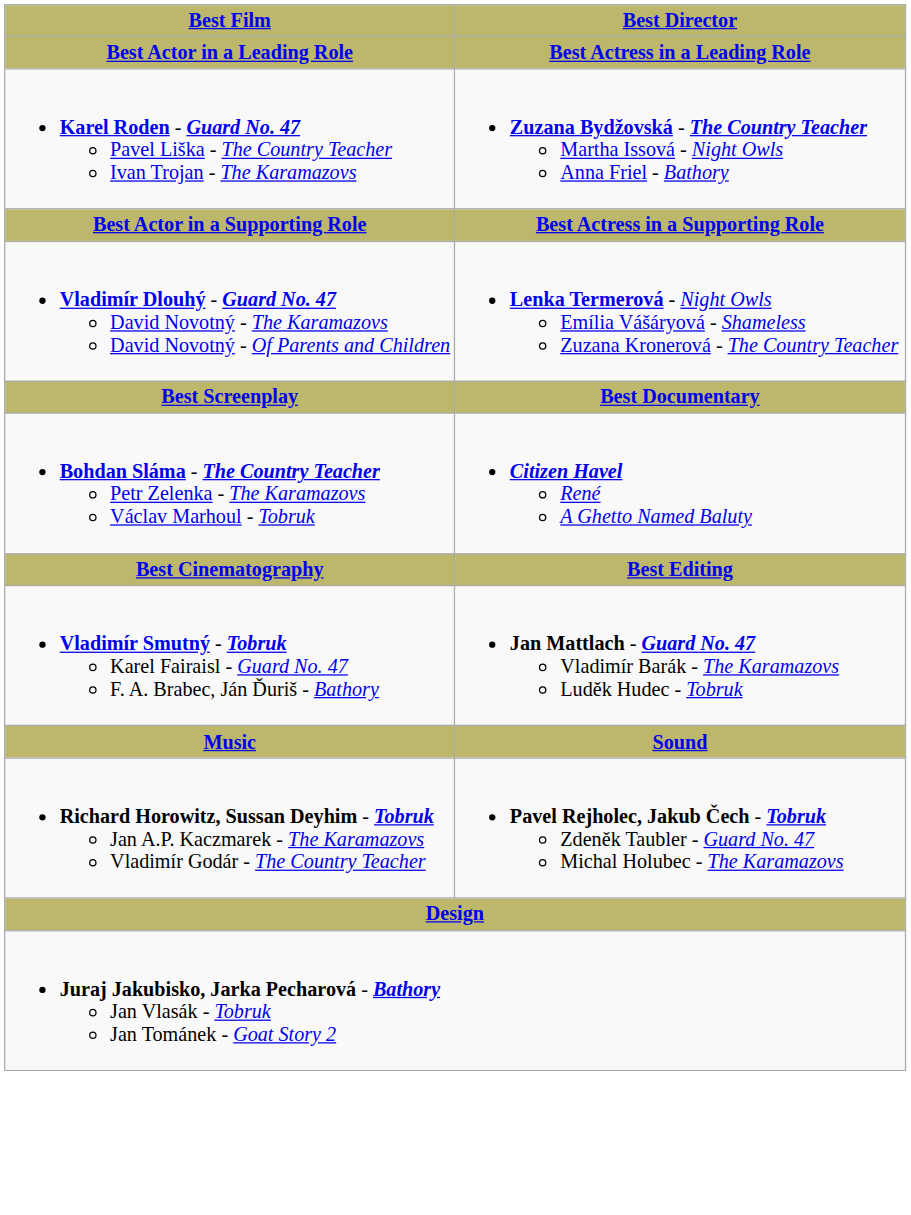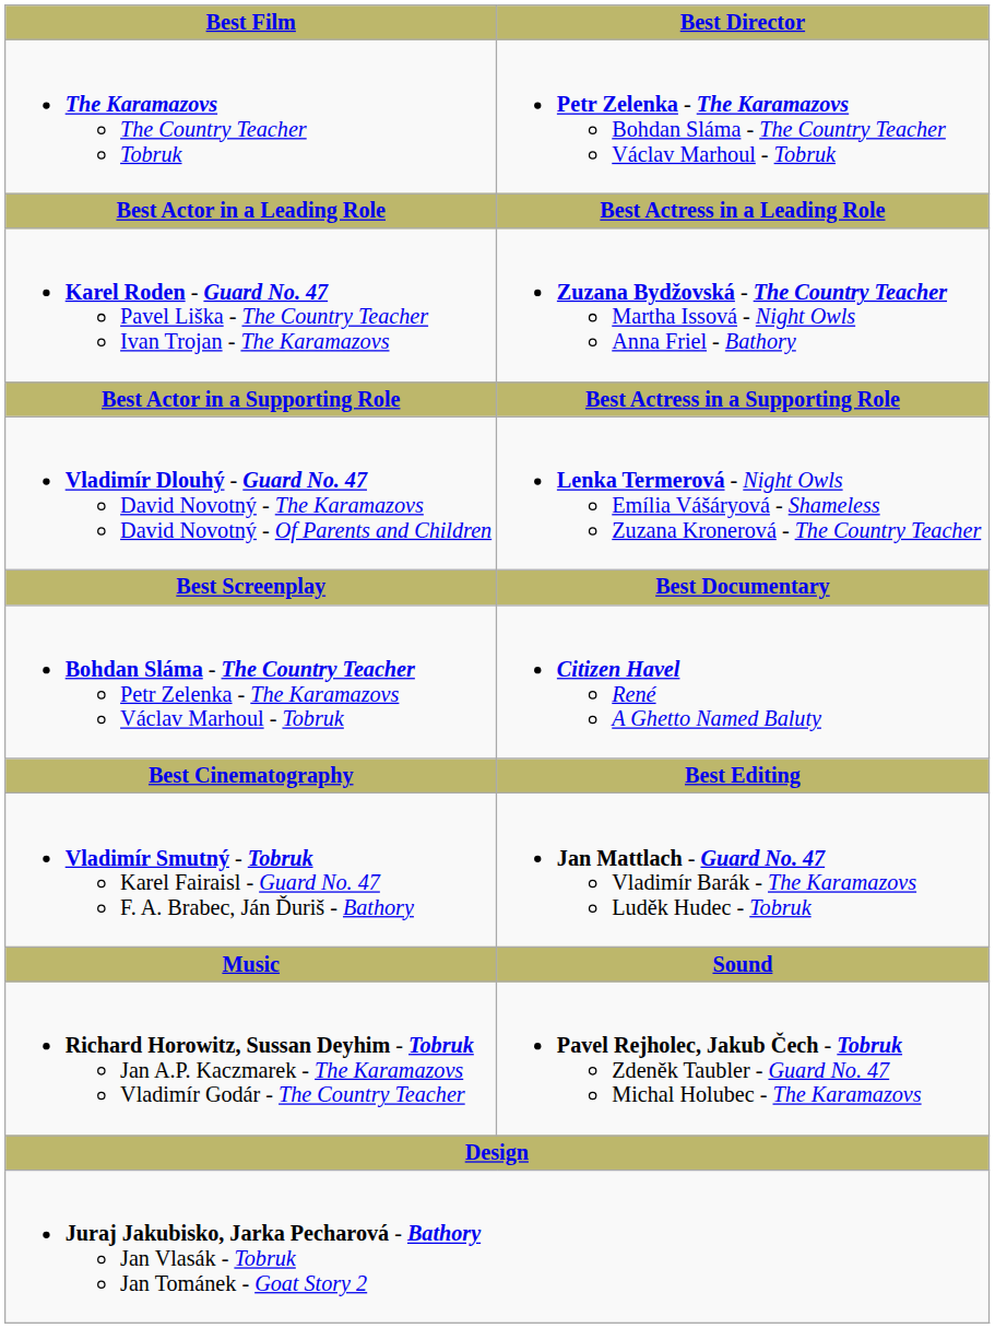 <table class=wikitable>
 <tr>
 <th style="background:#BDB76B; width: 50%"><a href='#'>Best Film</a></th>
 <th style="background:#BDB76B; width: 50%"><a href='#'>Best Director</a></th>
+</tr>
+<tr>
+<td valign="top"><br><ul><li><strong><em><a href='#'>The Karamazovs</a></em></strong><ul><li><em><a href='#'>The Country Teacher</a></em></li><li><em><a href='#'>Tobruk</a></em></li></ul></li></ul></td>
+<td valign="top"><br><ul><li><strong><a href='#'>Petr Zelenka</a></strong> - <strong><em><a href='#'>The Karamazovs</a></em></strong><ul><li><a href='#'>Bohdan Sláma</a> - <em><a href='#'>The Country Teacher</a></em></li><li><a href='#'>Václav Marhoul</a> - <em><a href='#'>Tobruk</a></em></li></ul></li></ul></td>
 </tr>
 <tr>
 <th style="background:#BDB76B;"><a href='#'>Best Actor in a Leading Role</a></th>
 <th style="background:#BDB76B;"><a href='#'>Best Actress in a Leading Role</a></th>
 </tr>
 <tr>
 <td valign="top"><br><ul><li><strong><a href='#'>Karel Roden</a></strong> - <strong><em><a href='#'>Guard No. 47</a></em></strong><ul><li><a href='#'>Pavel Liška</a> - <em><a href='#'>The Country Teacher</a></em></li><li><a href='#'>Ivan Trojan</a> - <em><a href='#'>The Karamazovs</a></em></li></ul></li></ul></td>
 <td valign="top"><br><ul><li><strong><a href='#'>Zuzana Bydžovská</a></strong> - <strong><em><a href='#'>The Country Teacher</a></em></strong><ul><li><a href='#'>Martha Issová</a> - <em><a href='#'>Night Owls</a></em></li><li><a href='#'>Anna Friel</a> - <em><a href='#'>Bathory</a></em></li></ul></li></ul></td>
 </tr>
 <tr>
 <th style="background:#BDB76B;"><a href='#'>Best Actor in a Supporting Role</a></th>
 <th style="background:#BDB76B;"><a href='#'>Best Actress in a Supporting Role</a></th>
 </tr>
 <tr>
 <td valign="top"><br><ul><li><strong><a href='#'>Vladimír Dlouhý</a></strong> - <strong><em><a href='#'>Guard No. 47</a></em></strong><ul><li><a href='#'>David Novotný</a> - <em><a href='#'>The Karamazovs</a></em></li><li><a href='#'>David Novotný</a> - <em><a href='#'>Of Parents and Children</a></em></li></ul></li></ul></td>
 <td valign="top"><br><ul><li><strong><a href='#'>Lenka Termerová</a></strong> - <em><a href='#'>Night Owls</a></em><ul><li><a href='#'>Emília Vášáryová</a> - <em><a href='#'>Shameless</a></em></li><li><a href='#'>Zuzana Kronerová</a> - <em><a href='#'>The Country Teacher</a></em></li></ul></li></ul></td>
 </tr>
 <tr>
 <th style="background:#BDB76B;"><a href='#'>Best Screenplay</a></th>
 <th style="background:#BDB76B;"><a href='#'>Best Documentary</a></th>
 </tr>
 <tr>
 <td valign="top"><br><ul><li><strong><a href='#'>Bohdan Sláma</a></strong> - <strong><em><a href='#'>The Country Teacher</a></em></strong><ul><li><a href='#'>Petr Zelenka</a> - <em><a href='#'>The Karamazovs</a></em></li><li><a href='#'>Václav Marhoul</a> - <em><a href='#'>Tobruk</a></em></li></ul></li></ul></td>
 <td valign="top"><br><ul><li><strong><em><a href='#'>Citizen Havel</a></em></strong><ul><li><em><a href='#'>René</a></em></li><li><em><a href='#'>A Ghetto Named Baluty</a></em></li></ul></li></ul></td>
 </tr>
 <tr>
 <th style="background:#BDB76B;"><a href='#'>Best Cinematography</a></th>
 <th style="background:#BDB76B;"><a href='#'>Best Editing</a></th>
 </tr>
 <tr>
 <td valign="top"><br><ul><li><strong><a href='#'>Vladimír Smutný</a></strong> - <strong><em><a href='#'>Tobruk</a></em></strong><ul><li>Karel Fairaisl - <em><a href='#'>Guard No. 47</a></em></li><li>F. A. Brabec, Ján Ďuriš - <em><a href='#'>Bathory</a></em></li></ul></li></ul></td>
 <td valign="top"><br><ul><li><strong>Jan Mattlach</strong> - <strong><em><a href='#'>Guard No. 47</a></em></strong><ul><li>Vladimír Barák - <em><a href='#'>The Karamazovs</a></em></li><li>Luděk Hudec - <em><a href='#'>Tobruk</a></em></li></ul></li></ul></td>
 </tr>
 <tr>
 <th style="background:#BDB76B;"><a href='#'>Music</a></th>
 <th style="background:#BDB76B;"><a href='#'>Sound</a></th>
 </tr>
 <tr>
 <td valign="top"><br><ul><li><strong>Richard Horowitz, Sussan Deyhim</strong> - <strong><em><a href='#'>Tobruk</a></em></strong><ul><li>Jan A.P. Kaczmarek - <em><a href='#'>The Karamazovs</a></em></li><li>Vladimír Godár - <em><a href='#'>The Country Teacher</a></em></li></ul></li></ul></td>
 <td valign="top"><br><ul><li><strong>Pavel Rejholec, Jakub Čech</strong> - <strong><em><a href='#'>Tobruk</a></em></strong><ul><li>Zdeněk Taubler - <em><a href='#'>Guard No. 47</a></em></li><li>Michal Holubec - <em><a href='#'>The Karamazovs</a></em></li></ul></li></ul></td>
 </tr>
 <tr>
 <th style="background:#BDB76B;" colspan="2"><a href='#'>Design</a></th>
 </tr>
 <tr>
 <td valign="top" colspan="2"><br><ul><li><strong>Juraj Jakubisko, Jarka Pecharová</strong> - <strong><em><a href='#'>Bathory</a></em></strong><ul><li>Jan Vlasák - <em><a href='#'>Tobruk</a></em></li><li>Jan Tománek - <em><a href='#'>Goat Story 2</a></em></li></ul></li></ul></td>
 </tr>
 <tr>
 </tr>
 </table>
